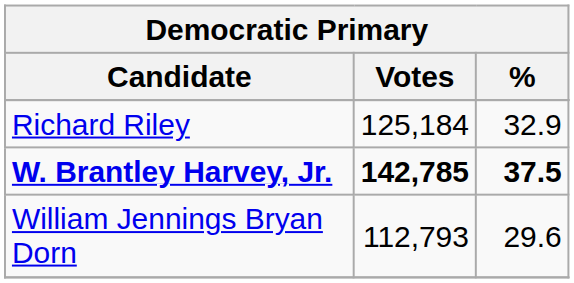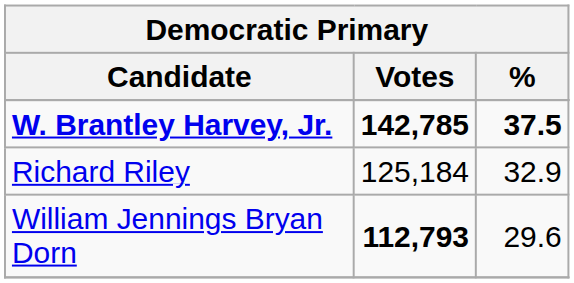 <table class="wikitable" align="left" style="margin:1em 1em 1em 0; background: #f9f9f9; font-size: 95%;">
 <tr style="background-color:#E9E9E9">
 <th colspan="3">Democratic Primary</th>
 </tr>
 <tr style="background-color:#E9E9E9">
 <th colspan="1" style="width: 170px">Candidate</th>
 <th style="width: 50px">Votes</th>
 <th style="width: 40px">%</th>
 </tr>
 <tr>
 </tr>
 <tr>
+<td><strong><a href='#'>W. Brantley Harvey, Jr.</a></strong></td>
+<td align="right"><strong>142,785</strong></td>
+<td align="right"><strong>37.5</strong></td>
+</tr>
+<tr>
 <td><a href='#'>Richard Riley</a></td>
 <td align="right">125,184</td>
 <td align="right">32.9</td>
 </tr>
 <tr>
-<td><strong><a href='#'>W. Brantley Harvey, Jr.</a></strong></td>
-<td align="right"><strong>142,785</strong></td>
-<td align="right"><strong>37.5</strong></td>
-</tr>
-<tr>
 <td><a href='#'>William Jennings Bryan Dorn</a></td>
-<td align="right">112,793</td>
+<td align="right"><strong>112,793</strong></td>
 <td align="right">29.6</td>
 </tr>
 <tr>
 </tr>
 </table>
